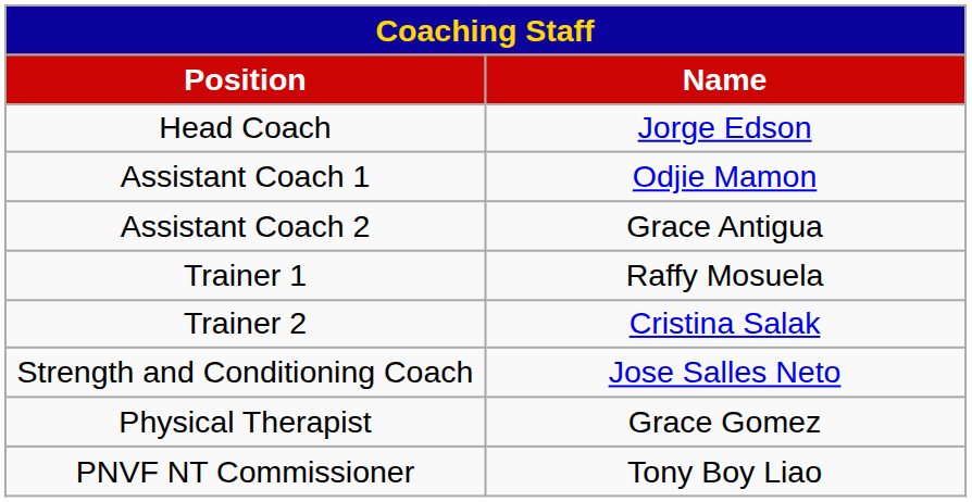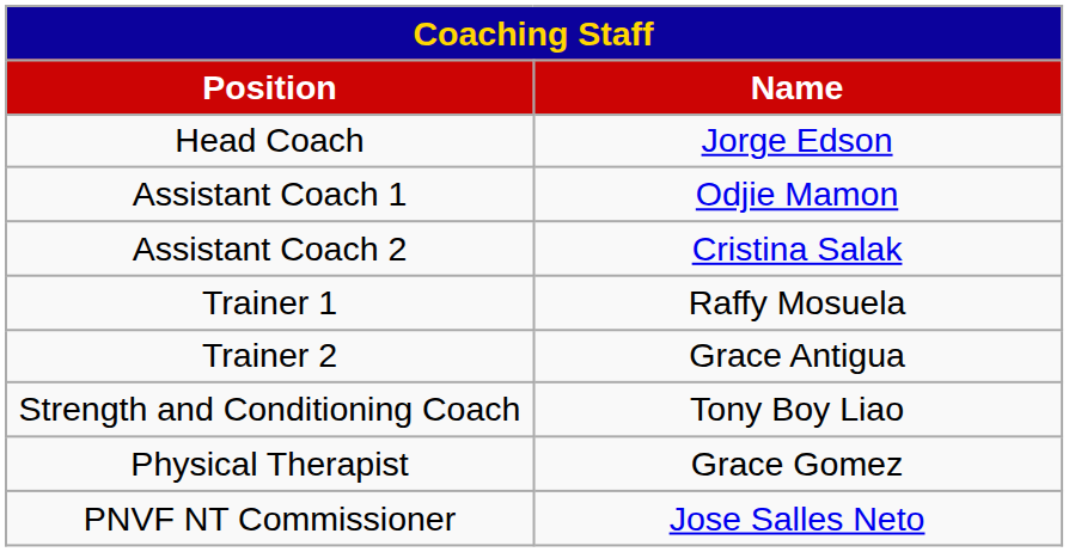 <table class="wikitable sortable" style="font-size:90%; text-align:center;">
 <tr>
 <th colspan="5" style= "background:#0C029C; color:gold; text-align: center"><strong>Coaching Staff</strong></th>
 </tr>
 <tr align=center>
 <th style="width:15em; background:#CC0404; color:white;">Position</th>
 <th style="width:15em; background:#CC0404; color:white;">Name</th>
 </tr>
 <tr>
 <td>Head Coach</td>
 <td> <a href='#'>Jorge Edson</a></td>
 </tr>
 <tr>
 <td>Assistant Coach 1</td>
 <td> <a href='#'>Odjie Mamon</a></td>
 </tr>
 <tr>
 <td>Assistant Coach 2</td>
-<td> Grace Antigua</td>
+<td> <a href='#'>Cristina Salak</a></td>
 </tr>
 <tr>
 <td>Trainer 1</td>
 <td> Raffy Mosuela</td>
 </tr>
 <tr>
 <td>Trainer 2</td>
-<td> <a href='#'>Cristina Salak</a></td>
+<td> Grace Antigua</td>
 </tr>
 <tr>
 <td>Strength and Conditioning Coach</td>
-<td> <a href='#'>Jose Salles Neto</a></td>
+<td> Tony Boy Liao</td>
 </tr>
 <tr>
 <td>Physical Therapist</td>
 <td> Grace Gomez</td>
 </tr>
 <tr>
 <td>PNVF NT Commissioner</td>
-<td> Tony Boy Liao</td>
+<td> <a href='#'>Jose Salles Neto</a></td>
 </tr>
 </table>
